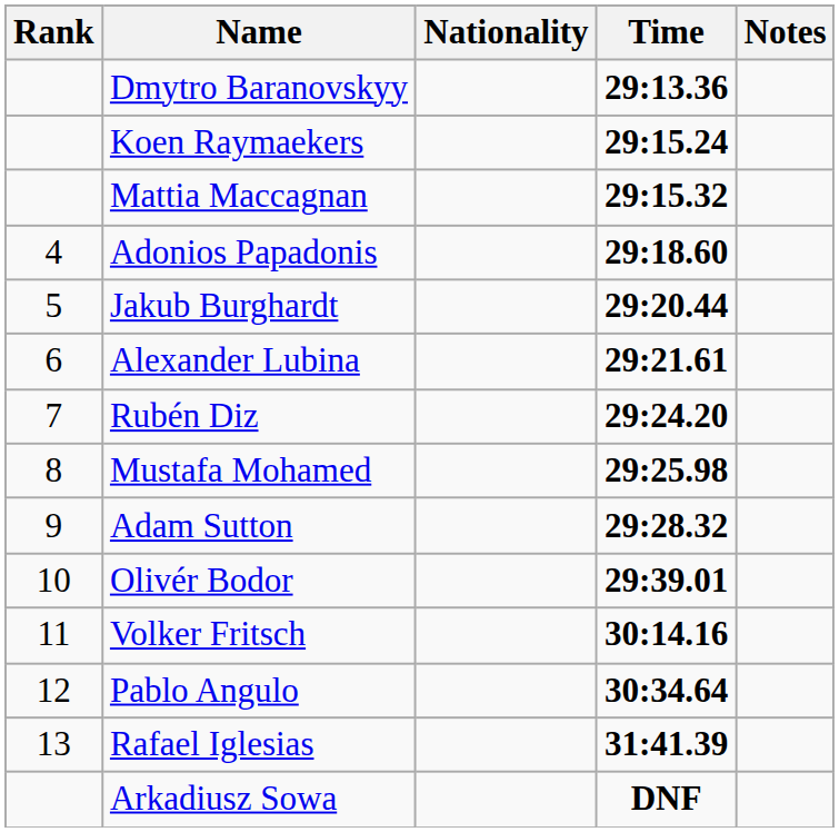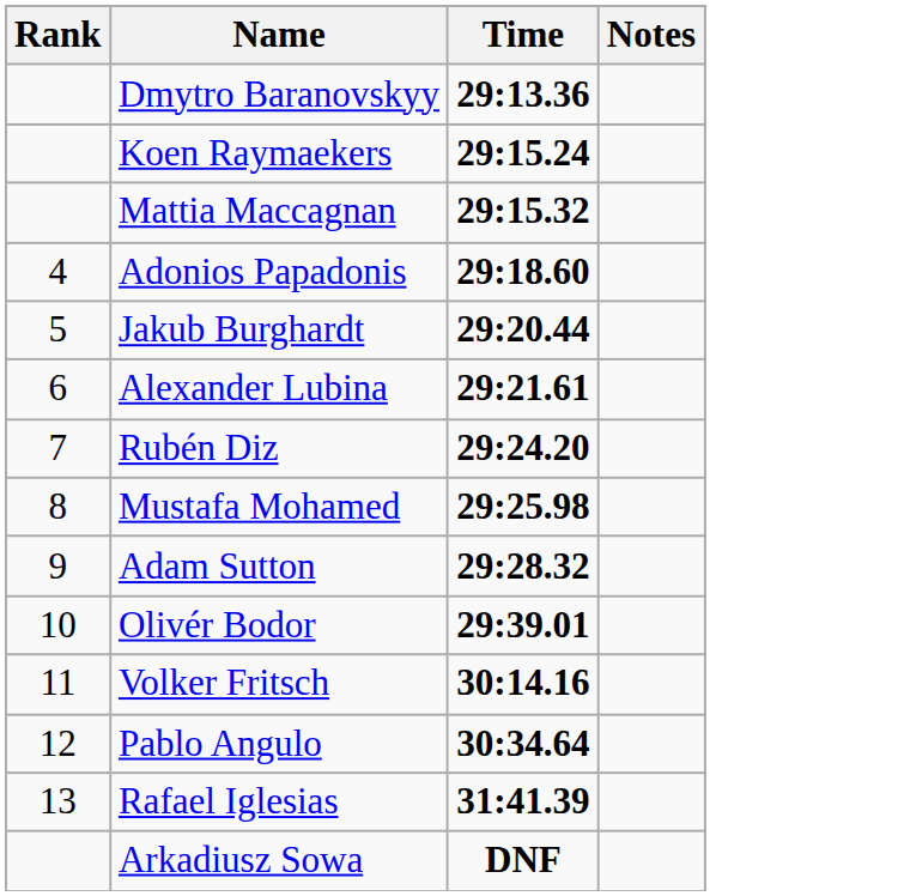 <table class="wikitable sortable" style="text-align:center">
 <tr>
 <th>Rank</th>
 <th>Name</th>
-<th>Nationality</th>
 <th>Time</th>
 <th>Notes</th>
 </tr>
 <tr>
 <td></td>
 <td align=left><a href='#'>Dmytro Baranovskyy</a></td>
-<td align=left></td>
 <td><strong>29:13.36</strong></td>
 <td></td>
 </tr>
 <tr>
 <td></td>
 <td align=left><a href='#'>Koen Raymaekers</a></td>
-<td align=left></td>
 <td><strong>29:15.24</strong></td>
 <td></td>
 </tr>
 <tr>
 <td></td>
 <td align=left><a href='#'>Mattia Maccagnan</a></td>
-<td align=left></td>
 <td><strong>29:15.32</strong></td>
 <td></td>
 </tr>
 <tr>
 <td>4</td>
 <td align=left><a href='#'>Adonios Papadonis</a></td>
-<td align=left></td>
 <td><strong>29:18.60</strong></td>
 <td></td>
 </tr>
 <tr>
 <td>5</td>
 <td align=left><a href='#'>Jakub Burghardt</a></td>
-<td align=left></td>
 <td><strong>29:20.44</strong></td>
 <td></td>
 </tr>
 <tr>
 <td>6</td>
 <td align=left><a href='#'>Alexander Lubina</a></td>
-<td align=left></td>
 <td><strong>29:21.61</strong></td>
 <td></td>
 </tr>
 <tr>
 <td>7</td>
 <td align=left><a href='#'>Rubén Diz</a></td>
-<td align=left></td>
 <td><strong>29:24.20</strong></td>
 <td></td>
 </tr>
 <tr>
 <td>8</td>
 <td align=left><a href='#'>Mustafa Mohamed</a></td>
-<td align=left></td>
 <td><strong>29:25.98</strong></td>
 <td></td>
 </tr>
 <tr>
 <td>9</td>
 <td align=left><a href='#'>Adam Sutton</a></td>
-<td align=left></td>
 <td><strong>29:28.32</strong></td>
 <td></td>
 </tr>
 <tr>
 <td>10</td>
 <td align=left><a href='#'>Olivér Bodor</a></td>
-<td align=left></td>
 <td><strong>29:39.01</strong></td>
 <td></td>
 </tr>
 <tr>
 <td>11</td>
 <td align=left><a href='#'>Volker Fritsch</a></td>
-<td align=left></td>
 <td><strong>30:14.16</strong></td>
 <td></td>
 </tr>
 <tr>
 <td>12</td>
 <td align=left><a href='#'>Pablo Angulo</a></td>
-<td align=left></td>
 <td><strong>30:34.64</strong></td>
 <td></td>
 </tr>
 <tr>
 <td>13</td>
 <td align=left><a href='#'>Rafael Iglesias</a></td>
-<td align=left></td>
 <td><strong>31:41.39</strong></td>
 <td></td>
 </tr>
 <tr>
 <td></td>
 <td align=left><a href='#'>Arkadiusz Sowa</a></td>
-<td align=left></td>
 <td><strong>DNF</strong></td>
 <td></td>
 </tr>
 </table>
